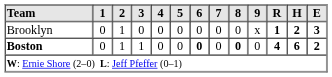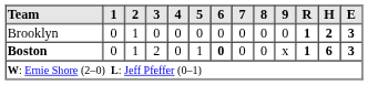 <table border=1 cellspacing=0 width=425 style="margin-left:3em;">
 <tr style="text-align:center; background-color:#e6e6e6;">
 <th align=left width=125>Team</th>
 <th width=25>1</th>
 <th width=25>2</th>
 <th width=25>3</th>
 <th width=25>4</th>
 <th width=25>5</th>
 <th width=25>6</th>
 <th width=25>7</th>
 <th width=25>8</th>
 <th width=25>9</th>
 <th width=25>R</th>
 <th width=25>H</th>
 <th width=25>E</th>
 </tr>
 <tr style="text-align:center;">
 <td align=left>Brooklyn</td>
 <td>0</td>
 <td>1</td>
 <td>0</td>
 <td>0</td>
 <td>0</td>
 <td>0</td>
 <td>0</td>
 <td>0</td>
-<td>x</td>
+<td>0</td>
 <td><strong>1</strong></td>
 <td><strong>2</strong></td>
 <td><strong>3</strong></td>
 </tr>
 <tr style="text-align:center;">
 <td align=left><strong>Boston</strong></td>
 <td>0</td>
 <td>1</td>
+<td>2</td>
+<td>0</td>
 <td>1</td>
+<td><strong>0</strong></td>
 <td>0</td>
 <td>0</td>
-<td><strong>0</strong></td>
-<td>0</td>
-<td><strong>0</strong></td>
-<td>0</td>
-<td><strong>4</strong></td>
+<td>x</td>
+<td><strong>1</strong></td>
 <td><strong>6</strong></td>
-<td><strong>2</strong></td>
+<td><strong>3</strong></td>
 </tr>
 <tr style="text-align:left;">
 <td colspan=18><small><strong>W</strong>: <a href='#'>Ernie Shore</a> (2–0)  <strong>L</strong>: <a href='#'>Jeff Pfeffer</a> (0–1)</small></td>
 </tr>
 </table>
